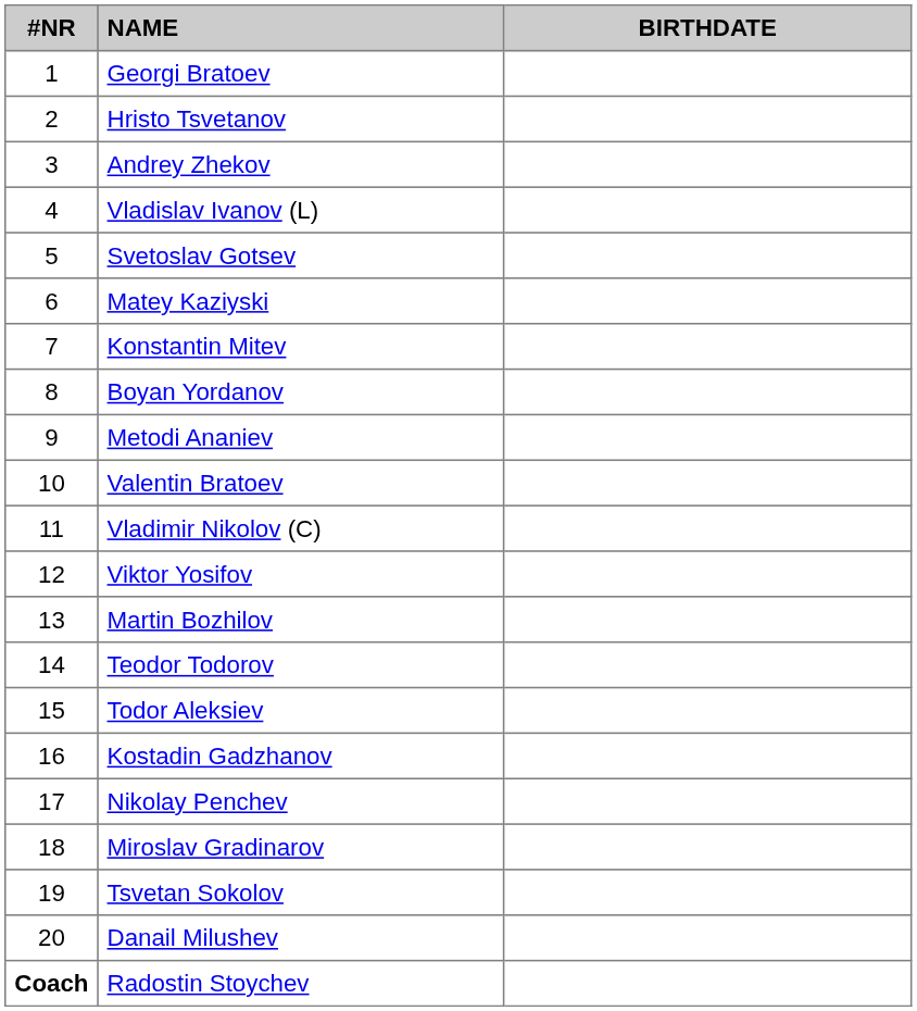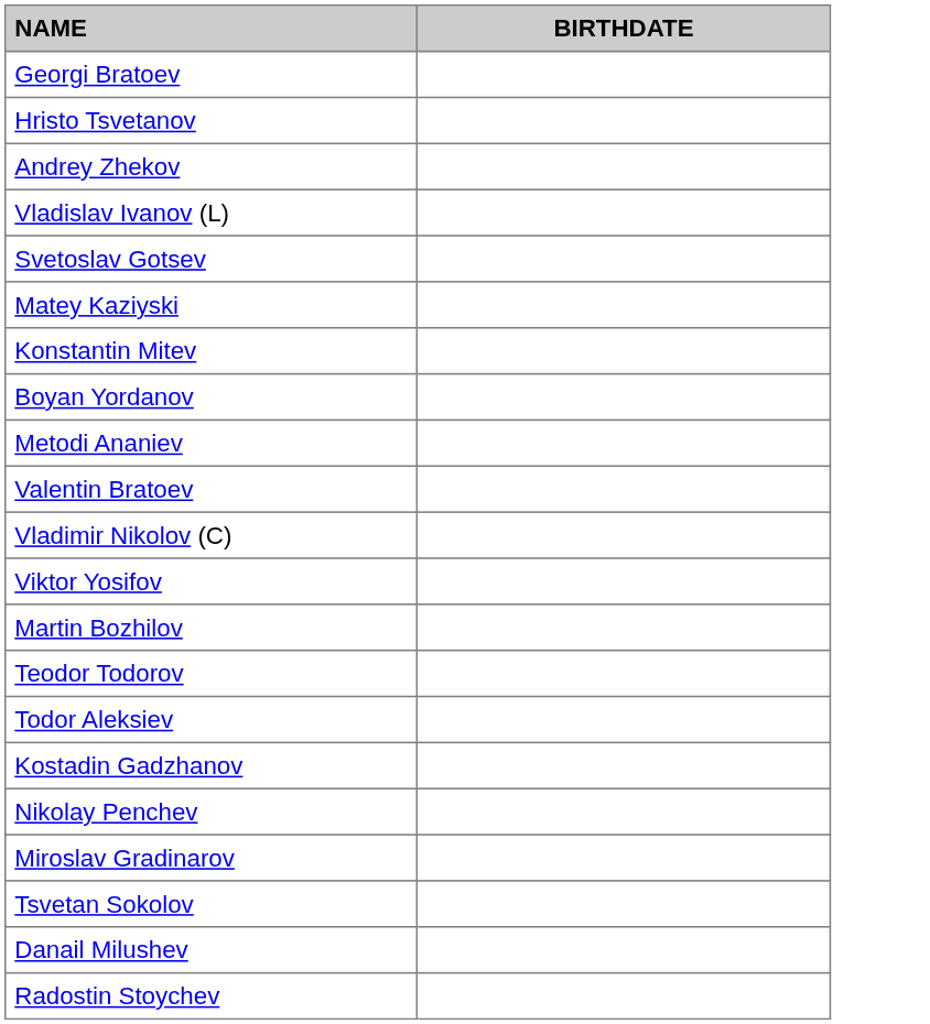 <table border="1" cellspacing="2" cellpadding="5" style="border-collapse: collapse; font-size: 90%;">
 <tr style="background:#ccc;">
-<th>#NR</th>
 <th style="text-align:left; width:16em;">NAME</th>
 <th style="text-align:center; width:16em;">BIRTHDATE</th>
 </tr>
 <tr>
-<td style="text-align:center;">1</td>
 <td><a href='#'>Georgi Bratoev</a></td>
 <td align="center"></td>
 </tr>
 <tr>
-<td style="text-align:center;">2</td>
 <td><a href='#'>Hristo Tsvetanov</a></td>
 <td align="center"></td>
 </tr>
 <tr>
-<td style="text-align:center;">3</td>
 <td><a href='#'>Andrey Zhekov</a></td>
 <td align="center"></td>
 </tr>
 <tr>
-<td style="text-align:center;">4</td>
 <td><a href='#'>Vladislav Ivanov</a> (L)</td>
 <td align="center"></td>
 </tr>
 <tr>
-<td style="text-align:center;">5</td>
 <td><a href='#'>Svetoslav Gotsev</a></td>
 <td align="center"></td>
 </tr>
 <tr>
-<td style="text-align:center;">6</td>
 <td><a href='#'>Matey Kaziyski</a></td>
 <td align="center"></td>
 </tr>
 <tr>
-<td style="text-align:center;">7</td>
 <td><a href='#'>Konstantin Mitev</a></td>
 <td align="center"></td>
 </tr>
 <tr>
-<td style="text-align:center;">8</td>
 <td><a href='#'>Boyan Yordanov</a></td>
 <td align="center"></td>
 </tr>
 <tr>
-<td style="text-align:center;">9</td>
 <td><a href='#'>Metodi Ananiev</a></td>
 <td align="center"></td>
 </tr>
 <tr>
-<td style="text-align:center;">10</td>
 <td><a href='#'>Valentin Bratoev</a></td>
 <td align="center"></td>
 </tr>
 <tr>
-<td style="text-align:center;">11</td>
 <td><a href='#'>Vladimir Nikolov</a> (C)</td>
 <td align="center"></td>
 </tr>
 <tr>
-<td style="text-align:center;">12</td>
 <td><a href='#'>Viktor Yosifov</a></td>
 <td align="center"></td>
 </tr>
 <tr>
-<td style="text-align:center;">13</td>
 <td><a href='#'>Martin Bozhilov</a></td>
 <td align="center"></td>
 </tr>
 <tr>
-<td style="text-align:center;">14</td>
 <td><a href='#'>Teodor Todorov</a></td>
 <td align="center"></td>
 </tr>
 <tr>
-<td style="text-align:center;">15</td>
 <td><a href='#'>Todor Aleksiev</a></td>
 <td align="center"></td>
 </tr>
 <tr>
-<td style="text-align:center;">16</td>
 <td><a href='#'>Kostadin Gadzhanov</a></td>
 <td align="center"></td>
 </tr>
 <tr>
-<td style="text-align:center;">17</td>
 <td><a href='#'>Nikolay Penchev</a></td>
 <td align="center"></td>
 </tr>
 <tr>
-<td style="text-align:center;">18</td>
 <td><a href='#'>Miroslav Gradinarov</a></td>
 <td align="center"></td>
 </tr>
 <tr>
-<td style="text-align:center;">19</td>
 <td><a href='#'>Tsvetan Sokolov</a></td>
 <td align="center"></td>
 </tr>
 <tr>
-<td style="text-align:center;">20</td>
 <td><a href='#'>Danail Milushev</a></td>
 <td align="center"></td>
 </tr>
 <tr>
-<td style="text-align:center;"><strong>Coach</strong></td>
 <td><a href='#'>Radostin Stoychev</a></td>
 <td align="center"></td>
 </tr>
 </table>
